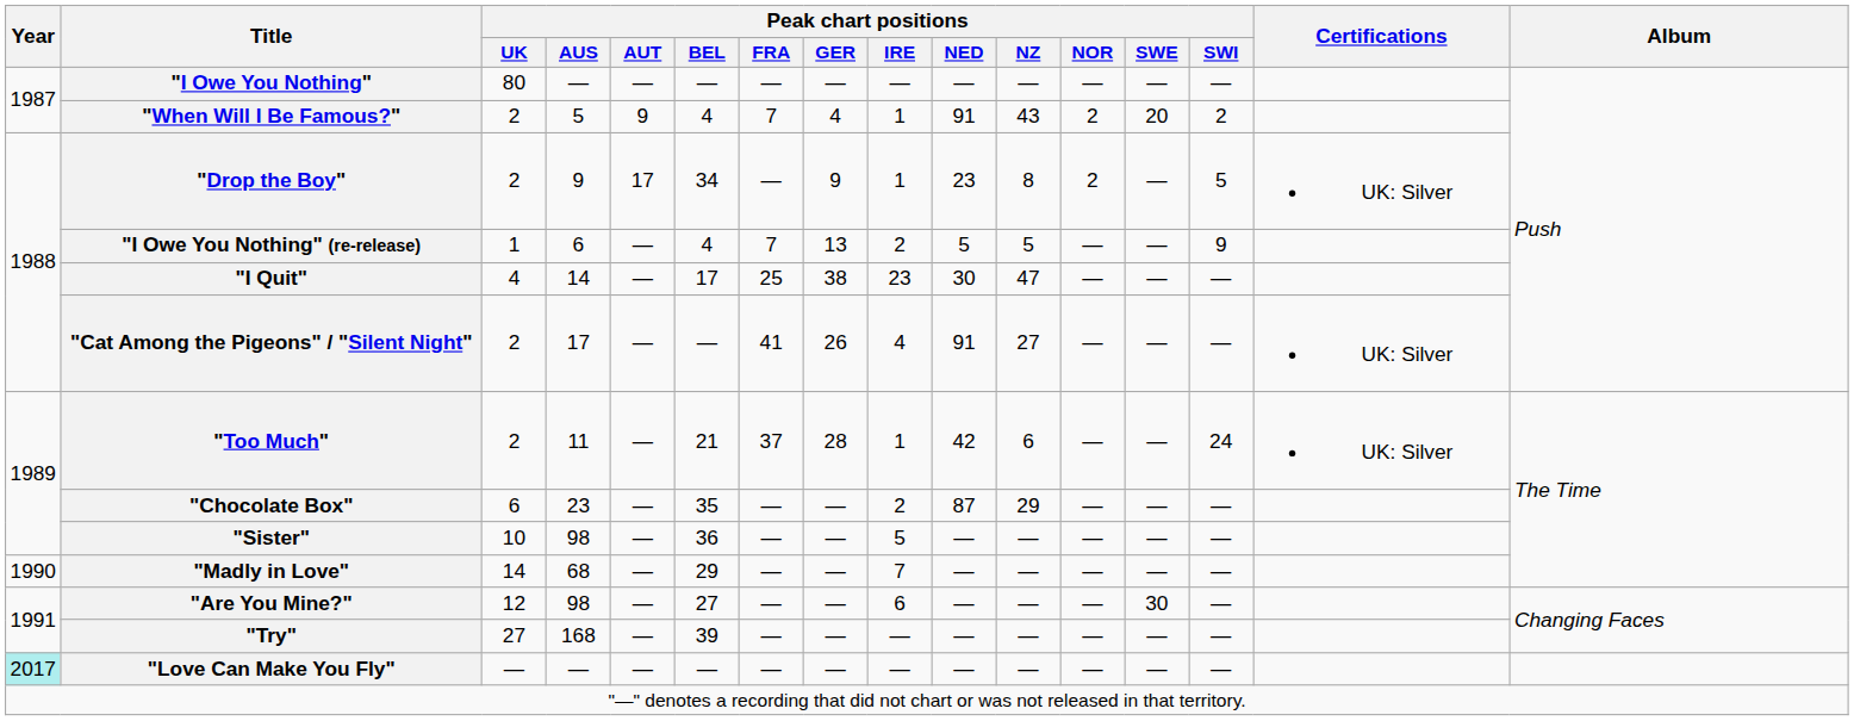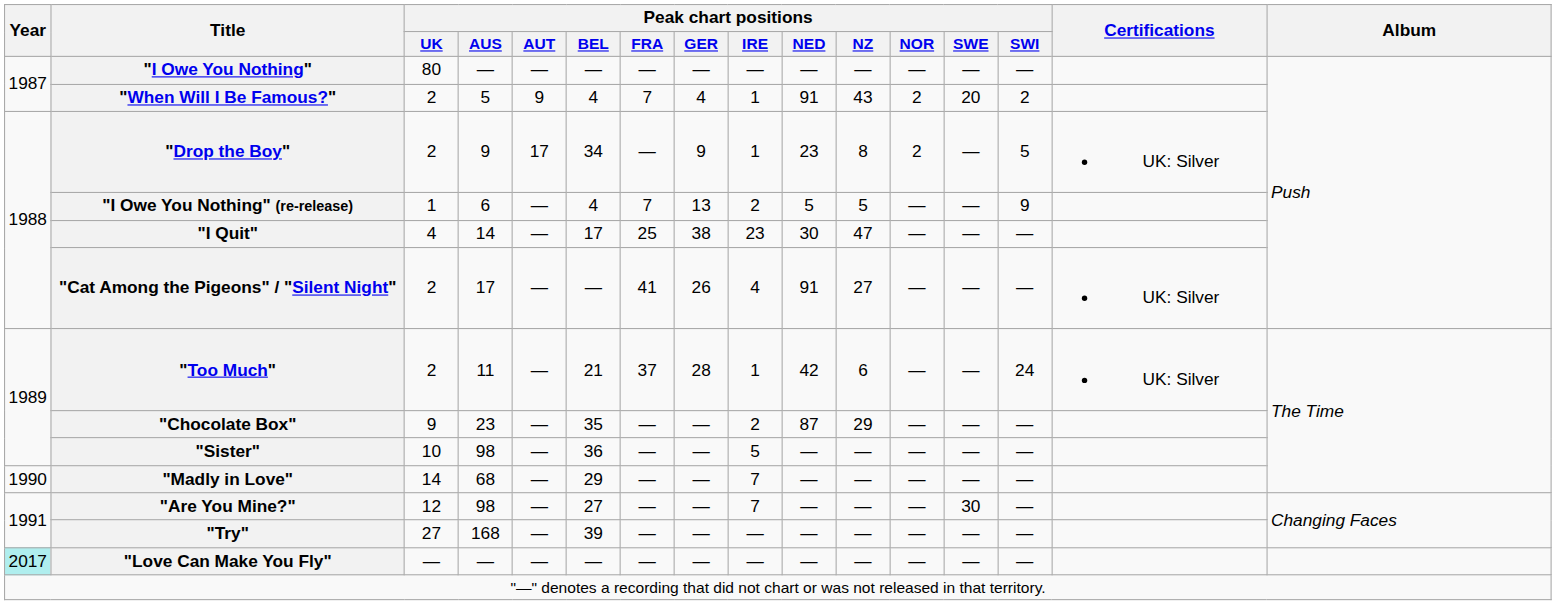 <table class="wikitable plainrowheaders" style="text-align:center;">
 <tr>
 <th rowspan="2">Year</th>
 <th rowspan="2" style="width:20em;">Title</th>
 <th colspan="12">Peak chart positions</th>
 <th rowspan="2" style="width:12em;"><a href='#'>Certifications</a></th>
 <th rowspan="2" style="width:16em;">Album</th>
 </tr>
 <tr>
 <th scope="col" style="width:3em;font-size:90%;"><a href='#'>UK</a><br></th>
 <th scope="col" style="width:3em;font-size:90%;"><a href='#'>AUS</a><br></th>
 <th scope="col" style="width:3em;font-size:90%;"><a href='#'>AUT</a><br></th>
 <th scope="col" style="width:3em;font-size:90%;"><a href='#'>BEL</a><br></th>
 <th scope="col" style="width:3em;font-size:90%;"><a href='#'>FRA</a><br></th>
 <th scope="col" style="width:3em;font-size:90%;"><a href='#'>GER</a><br></th>
 <th scope="col" style="width:3em;font-size:90%;"><a href='#'>IRE</a><br></th>
 <th scope="col" style="width:3em;font-size:90%;"><a href='#'>NED</a><br></th>
 <th scope="col" style="width:3em;font-size:90%;"><a href='#'>NZ</a><br></th>
 <th scope="col" style="width:3em;font-size:90%;"><a href='#'>NOR</a><br></th>
 <th scope="col" style="width:3em;font-size:90%;"><a href='#'>SWE</a><br></th>
 <th scope="col" style="width:3em;font-size:90%;"><a href='#'>SWI</a><br></th>
 </tr>
 <tr>
 <td rowspan="2">1987</td>
 <th scope="row">"<a href='#'>I Owe You Nothing</a>"</th>
 <td>80</td>
 <td>—</td>
 <td>—</td>
 <td>—</td>
 <td>—</td>
 <td>—</td>
 <td>—</td>
 <td>—</td>
 <td>—</td>
 <td>—</td>
 <td>—</td>
 <td>—</td>
 <td></td>
 <td style="text-align:left;" rowspan="6"><em>Push</em></td>
 </tr>
 <tr>
 <th scope="row">"<a href='#'>When Will I Be Famous?</a>"</th>
 <td>2</td>
 <td>5</td>
 <td>9</td>
 <td>4</td>
 <td>7</td>
 <td>4</td>
 <td>1</td>
 <td>91</td>
 <td>43</td>
 <td>2</td>
 <td>20</td>
 <td>2</td>
 <td></td>
 </tr>
 <tr>
 <td rowspan="4">1988</td>
 <th scope="row">"<a href='#'>Drop the Boy</a>"</th>
 <td>2</td>
 <td>9</td>
 <td>17</td>
 <td>34</td>
 <td>—</td>
 <td>9</td>
 <td>1</td>
 <td>23</td>
 <td>8</td>
 <td>2</td>
 <td>—</td>
 <td>5</td>
 <td><br><ul><li>UK: Silver</li></ul></td>
 </tr>
 <tr>
 <th scope="row">"I Owe You Nothing" <small>(re-release)</small></th>
 <td>1</td>
 <td>6</td>
 <td>—</td>
 <td>4</td>
 <td>7</td>
 <td>13</td>
 <td>2</td>
 <td>5</td>
 <td>5</td>
 <td>—</td>
 <td>—</td>
 <td>9</td>
 <td></td>
 </tr>
 <tr>
 <th scope="row">"I Quit"</th>
 <td>4</td>
 <td>14</td>
 <td>—</td>
 <td>17</td>
 <td>25</td>
 <td>38</td>
 <td>23</td>
 <td>30</td>
 <td>47</td>
 <td>—</td>
 <td>—</td>
 <td>—</td>
 <td></td>
 </tr>
 <tr>
 <th scope="row">"Cat Among the Pigeons" / "<a href='#'>Silent Night</a>"</th>
 <td>2</td>
 <td>17</td>
 <td>—</td>
 <td>—</td>
 <td>41</td>
 <td>26</td>
 <td>4</td>
 <td>91</td>
 <td>27</td>
 <td>—</td>
 <td>—</td>
 <td>—</td>
 <td><br><ul><li>UK: Silver</li></ul></td>
 </tr>
 <tr>
 <td rowspan="3">1989</td>
 <th scope="row">"<a href='#'>Too Much</a>"</th>
 <td>2</td>
 <td>11</td>
 <td>—</td>
 <td>21</td>
 <td>37</td>
 <td>28</td>
 <td>1</td>
 <td>42</td>
 <td>6</td>
 <td>—</td>
 <td>—</td>
 <td>24</td>
 <td><br><ul><li>UK: Silver</li></ul></td>
 <td style="text-align:left;" rowspan="4"><em>The Time</em></td>
 </tr>
 <tr>
 <th scope="row">"Chocolate Box"</th>
-<td>6</td>
+<td>9</td>
 <td>23</td>
 <td>—</td>
 <td>35</td>
 <td>—</td>
 <td>—</td>
 <td>2</td>
 <td>87</td>
 <td>29</td>
 <td>—</td>
 <td>—</td>
 <td>—</td>
 <td></td>
 </tr>
 <tr>
 <th scope="row">"Sister"</th>
 <td>10</td>
 <td>98</td>
 <td>—</td>
 <td>36</td>
 <td>—</td>
 <td>—</td>
 <td>5</td>
 <td>—</td>
 <td>—</td>
 <td>—</td>
 <td>—</td>
 <td>—</td>
 <td></td>
 </tr>
 <tr>
 <td>1990</td>
 <th scope="row">"Madly in Love"</th>
 <td>14</td>
 <td>68</td>
 <td>—</td>
 <td>29</td>
 <td>—</td>
 <td>—</td>
 <td>7</td>
 <td>—</td>
 <td>—</td>
 <td>—</td>
 <td>—</td>
 <td>—</td>
 <td></td>
 </tr>
 <tr>
 <td rowspan="2">1991</td>
 <th scope="row">"Are You Mine?"</th>
 <td>12</td>
 <td>98</td>
 <td>—</td>
 <td>27</td>
 <td>—</td>
 <td>—</td>
-<td>6</td>
+<td>7</td>
 <td>—</td>
 <td>—</td>
 <td>—</td>
 <td>30</td>
 <td>—</td>
 <td></td>
 <td style="text-align:left;" rowspan="2"><em>Changing Faces</em></td>
 </tr>
 <tr>
 <th scope="row">"Try"</th>
 <td>27</td>
 <td>168</td>
 <td>—</td>
 <td>39</td>
 <td>—</td>
 <td>—</td>
 <td>—</td>
 <td>—</td>
 <td>—</td>
 <td>—</td>
 <td>—</td>
 <td>—</td>
 <td></td>
 </tr>
 <tr>
 <td style="background: paleturquoise;">2017</td>
 <th scope="row">"Love Can Make You Fly"</th>
 <td>—</td>
 <td>—</td>
 <td>—</td>
 <td>—</td>
 <td>—</td>
 <td>—</td>
 <td>—</td>
 <td>—</td>
 <td>—</td>
 <td>—</td>
 <td>—</td>
 <td>—</td>
 <td></td>
 <td></td>
 </tr>
 <tr>
 <td colspan="16" align="center" style="font-size:90%">"—" denotes a recording that did not chart or was not released in that territory.</td>
 </tr>
 </table>
